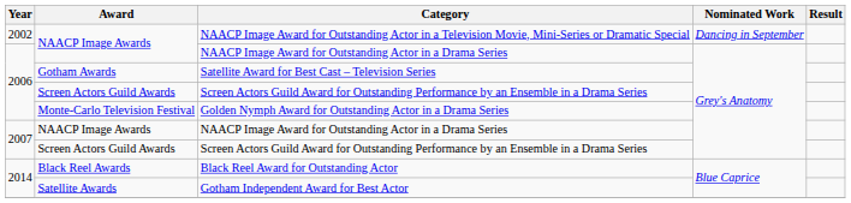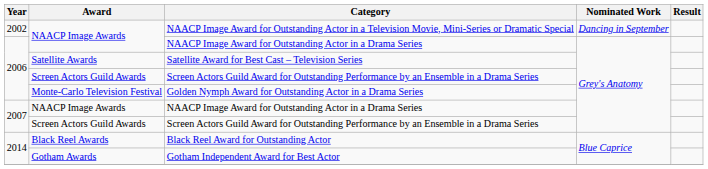 <table class="wikitable">
 <tr style="text-align:center;">
 <th>Year</th>
 <th>Award</th>
 <th>Category</th>
 <th>Nominated Work</th>
 <th>Result</th>
 </tr>
 <tr>
 <td>2002</td>
 <td rowspan="2"><a href='#'>NAACP Image Awards</a></td>
 <td><a href='#'>NAACP Image Award for Outstanding Actor in a Television Movie, Mini-Series or Dramatic Special</a></td>
 <td><em><a href='#'>Dancing in September</a></em></td>
 <td></td>
 </tr>
 <tr>
 <td rowspan="4">2006</td>
 <td><a href='#'>NAACP Image Award for Outstanding Actor in a Drama Series</a></td>
 <td rowspan="6"><em><a href='#'>Grey's Anatomy</a></em></td>
 <td></td>
 </tr>
 <tr>
-<td><a href='#'>Gotham Awards</a></td>
+<td><a href='#'>Satellite Awards</a></td>
 <td><a href='#'>Satellite Award for Best Cast – Television Series</a></td>
 <td></td>
 </tr>
 <tr>
 <td><a href='#'>Screen Actors Guild Awards</a></td>
 <td><a href='#'>Screen Actors Guild Award for Outstanding Performance by an Ensemble in a Drama Series</a></td>
 <td></td>
 </tr>
 <tr>
 <td><a href='#'>Monte-Carlo Television Festival</a></td>
 <td><a href='#'>Golden Nymph Award for Outstanding Actor in a Drama Series</a></td>
 <td></td>
 </tr>
 <tr>
 <td rowspan="2">2007</td>
 <td>NAACP Image Awards</td>
 <td>NAACP Image Award for Outstanding Actor in a Drama Series</td>
 <td></td>
 </tr>
 <tr>
 <td>Screen Actors Guild Awards</td>
 <td>Screen Actors Guild Award for Outstanding Performance by an Ensemble in a Drama Series</td>
 <td></td>
 </tr>
 <tr>
 <td rowspan="2">2014</td>
 <td><a href='#'>Black Reel Awards</a></td>
 <td><a href='#'>Black Reel Award for Outstanding Actor</a></td>
 <td rowspan="2"><em><a href='#'>Blue Caprice</a></em></td>
 <td></td>
 </tr>
 <tr>
-<td><a href='#'>Satellite Awards</a></td>
+<td><a href='#'>Gotham Awards</a></td>
 <td><a href='#'>Gotham Independent Award for Best Actor</a></td>
 <td></td>
 </tr>
 <tr>
 </tr>
 </table>
